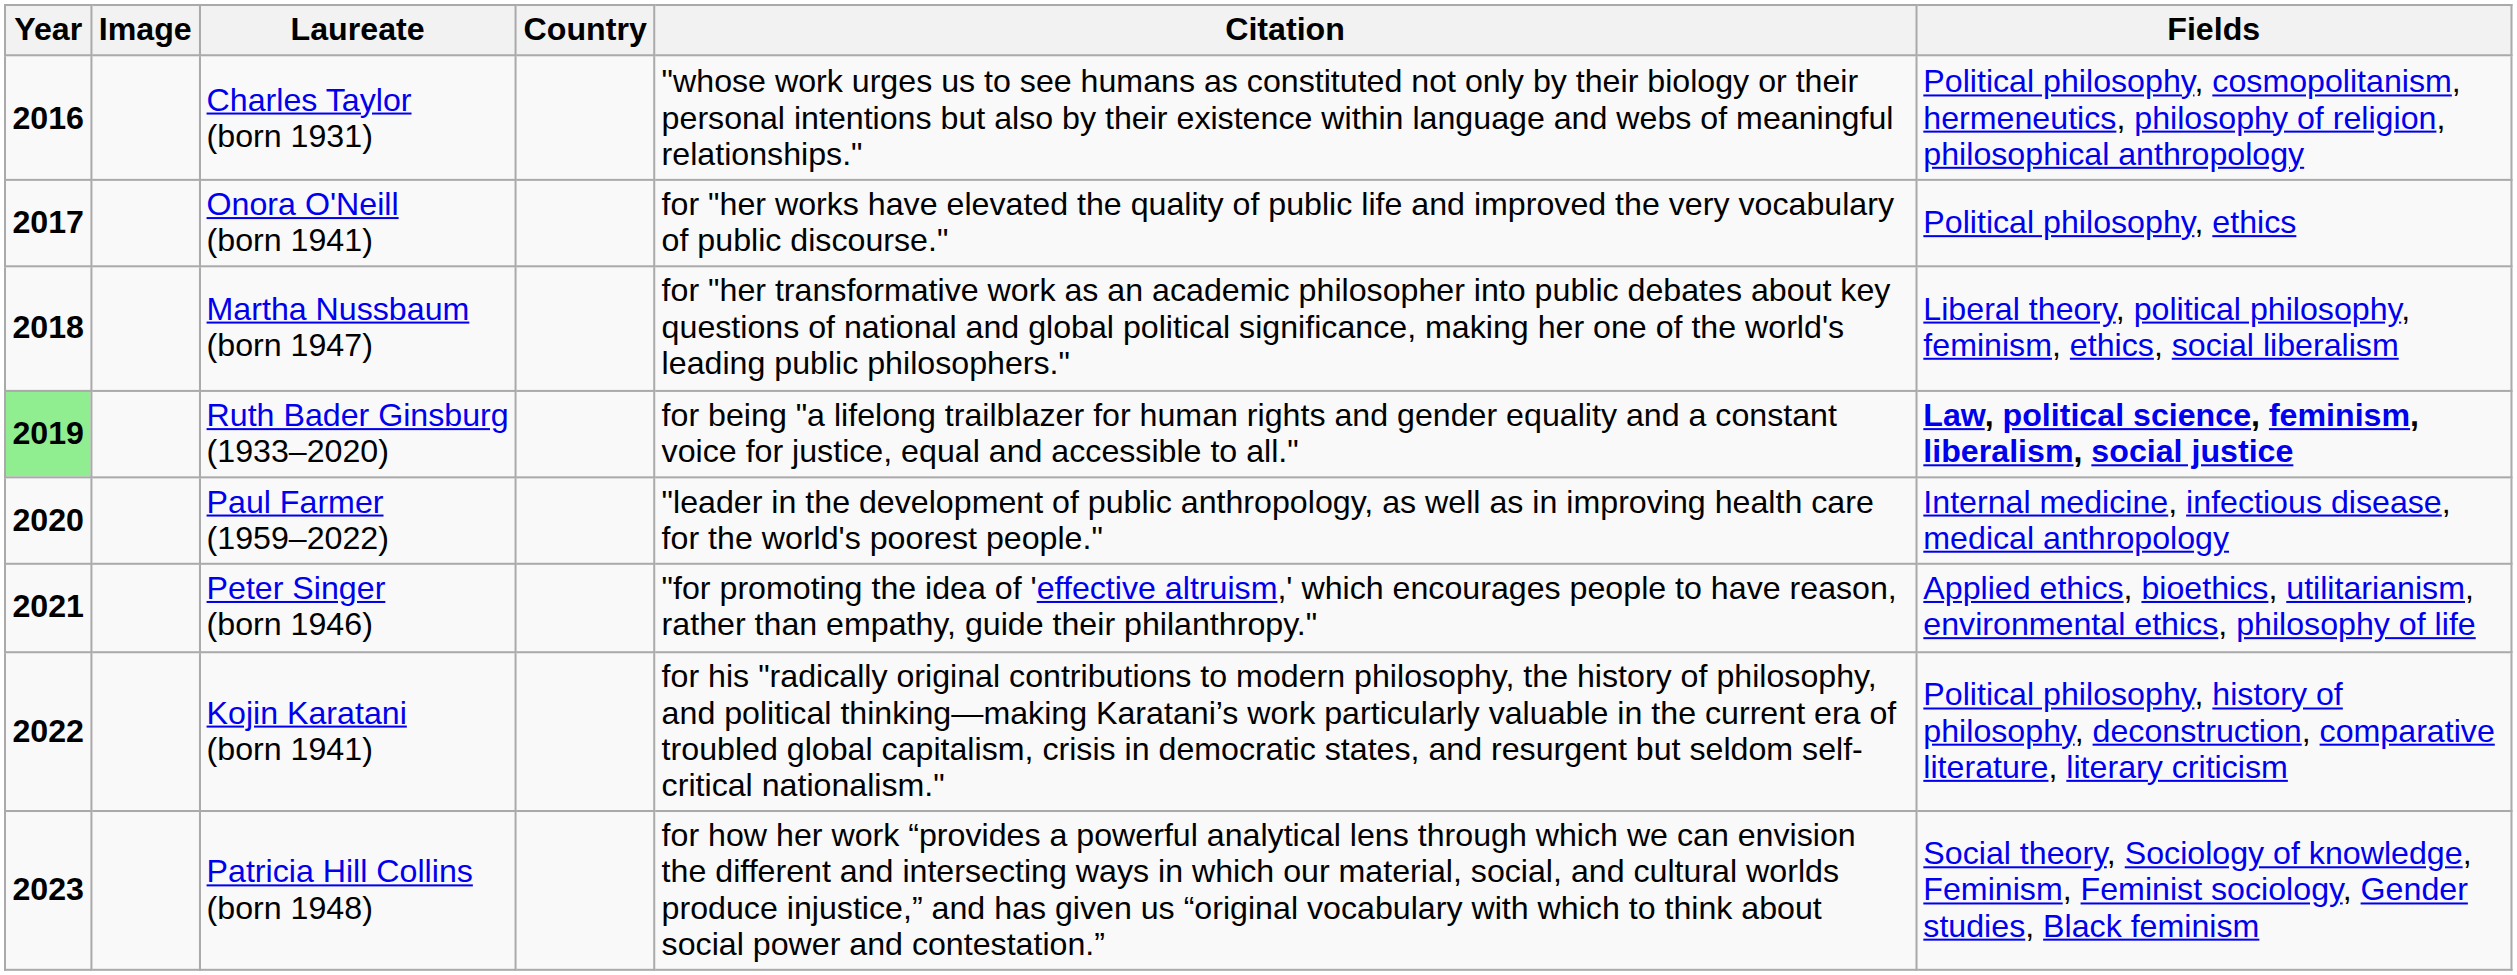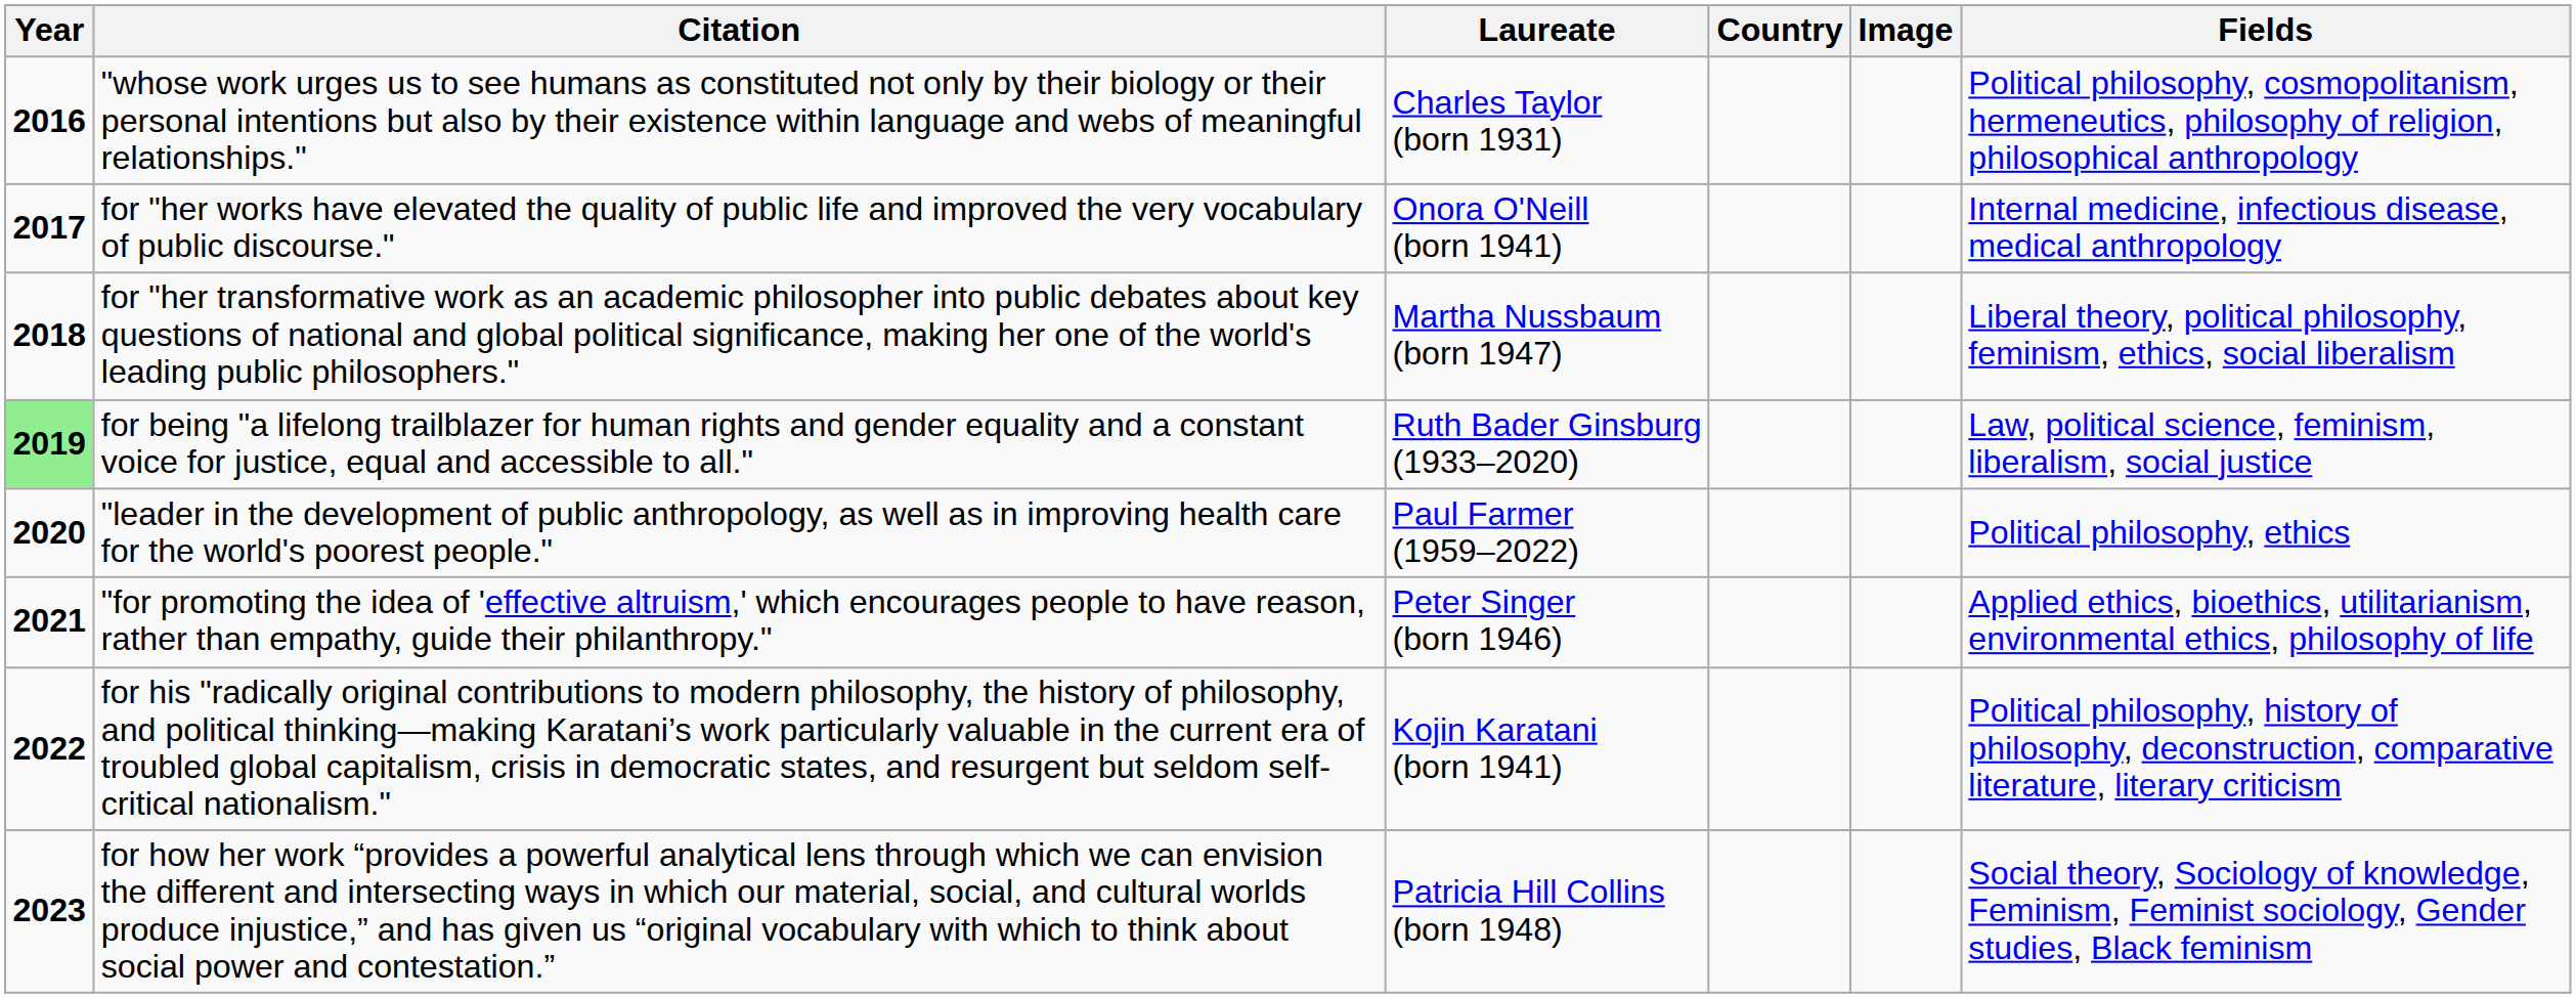 <table class="wikitable sortable">
 <tr>
 <th>Year</th>
-<th>Image</th>
+<th>Citation</th>
 <th>Laureate</th>
 <th>Country</th>
-<th>Citation</th>
+<th>Image</th>
 <th>Fields</th>
 </tr>
 <tr>
 <td><strong>2016</strong></td>
-<td></td>
+<td>"whose work urges us to see humans as constituted not only by their biology or their personal intentions but also by their existence within language and webs of meaningful relationships."</td>
 <td><a href='#'>Charles Taylor</a><br>(born 1931)</td>
 <td></td>
-<td>"whose work urges us to see humans as constituted not only by their biology or their personal intentions but also by their existence within language and webs of meaningful relationships."</td>
+<td></td>
 <td><a href='#'>Political philosophy</a>, <a href='#'>cosmopolitanism</a>, <a href='#'>hermeneutics</a>, <a href='#'>philosophy of religion</a>, <a href='#'>philosophical anthropology</a></td>
 </tr>
 <tr>
 <td><strong>2017</strong></td>
-<td></td>
+<td>for "her works have elevated the quality of public life and improved the very vocabulary of public discourse."</td>
 <td><a href='#'>Onora O'Neill</a><br>(born 1941)</td>
 <td></td>
-<td>for "her works have elevated the quality of public life and improved the very vocabulary of public discourse."</td>
-<td><a href='#'>Political philosophy</a>, <a href='#'>ethics</a></td>
+<td></td>
+<td><a href='#'>Internal medicine</a>, <a href='#'>infectious disease</a>, <a href='#'>medical anthropology</a></td>
 </tr>
 <tr>
 <td><strong>2018</strong></td>
-<td></td>
+<td>for "her transformative work as an academic philosopher into public debates about key questions of national and global political significance, making her one of the world's leading public philosophers."</td>
 <td style="white-space: nowrap;"><a href='#'>Martha Nussbaum</a><br>(born 1947)</td>
 <td></td>
-<td>for "her transformative work as an academic philosopher into public debates about key questions of national and global political significance, making her one of the world's leading public philosophers."</td>
+<td></td>
 <td><a href='#'>Liberal theory</a>, <a href='#'>political philosophy</a>, <a href='#'>feminism</a>, <a href='#'>ethics</a>, <a href='#'>social liberalism</a></td>
 </tr>
 <tr>
 <td style="background: lightgreen;"><strong>2019</strong></td>
-<td></td>
+<td>for being "a lifelong trailblazer for human rights and gender equality and a constant voice for justice, equal and accessible to all."</td>
 <td style="white-space: nowrap;"><a href='#'>Ruth Bader Ginsburg</a><br>(1933–2020)</td>
 <td></td>
-<td>for being "a lifelong trailblazer for human rights and gender equality and a constant voice for justice, equal and accessible to all."</td>
-<td><strong><a href='#'>Law</a>, <a href='#'>political science</a>, <a href='#'>feminism</a>, <a href='#'>liberalism</a>, <a href='#'>social justice</a></strong></td>
+<td></td>
+<td><a href='#'>Law</a>, <a href='#'>political science</a>, <a href='#'>feminism</a>, <a href='#'>liberalism</a>, <a href='#'>social justice</a></td>
 </tr>
 <tr>
 <td><strong>2020</strong></td>
-<td></td>
+<td>"leader in the development of public anthropology, as well as in improving health care for the world's poorest people."</td>
 <td><a href='#'>Paul Farmer</a><br>(1959–2022)</td>
 <td></td>
-<td>"leader in the development of public anthropology, as well as in improving health care for the world's poorest people."</td>
-<td><a href='#'>Internal medicine</a>, <a href='#'>infectious disease</a>, <a href='#'>medical anthropology</a></td>
+<td></td>
+<td><a href='#'>Political philosophy</a>, <a href='#'>ethics</a></td>
 </tr>
 <tr>
 <td><strong>2021</strong></td>
-<td></td>
+<td>"for promoting the idea of '<a href='#'>effective altruism</a>,' which encourages people to have reason, rather than empathy, guide their philanthropy."</td>
 <td><a href='#'>Peter Singer</a><br>(born 1946)</td>
 <td></td>
-<td>"for promoting the idea of '<a href='#'>effective altruism</a>,' which encourages people to have reason, rather than empathy, guide their philanthropy."</td>
+<td></td>
 <td><a href='#'>Applied ethics</a>, <a href='#'>bioethics</a>, <a href='#'>utilitarianism</a>, <a href='#'>environmental ethics</a>, <a href='#'>philosophy of life</a></td>
 </tr>
 <tr>
 <td><strong>2022</strong></td>
-<td></td>
+<td>for his "radically original contributions to modern philosophy, the history of philosophy, and political thinking—making Karatani’s work particularly valuable in the current era of troubled global capitalism, crisis in democratic states, and resurgent but seldom self-critical nationalism."</td>
 <td><a href='#'>Kojin Karatani</a><br>(born 1941)</td>
 <td></td>
-<td>for his "radically original contributions to modern philosophy, the history of philosophy, and political thinking—making Karatani’s work particularly valuable in the current era of troubled global capitalism, crisis in democratic states, and resurgent but seldom self-critical nationalism."</td>
+<td></td>
 <td><a href='#'>Political philosophy</a>, <a href='#'>history of philosophy</a>, <a href='#'>deconstruction</a>, <a href='#'>comparative literature</a>, <a href='#'>literary criticism</a></td>
 </tr>
 <tr>
 <td><strong>2023</strong></td>
-<td></td>
+<td>for how her work “provides a powerful analytical lens through which we can envision the different and intersecting ways in which our material, social, and cultural worlds produce injustice,” and has given us “original vocabulary with which to think about social power and contestation.”</td>
 <td><a href='#'>Patricia Hill Collins</a><br>(born 1948)</td>
 <td></td>
-<td>for how her work “provides a powerful analytical lens through which we can envision the different and intersecting ways in which our material, social, and cultural worlds produce injustice,” and has given us “original vocabulary with which to think about social power and contestation.”</td>
+<td></td>
 <td><a href='#'>Social theory</a>, <a href='#'>Sociology of knowledge</a>, <a href='#'>Feminism</a>, <a href='#'>Feminist sociology</a>, <a href='#'>Gender studies</a>, <a href='#'>Black feminism</a></td>
 </tr>
 </table>
